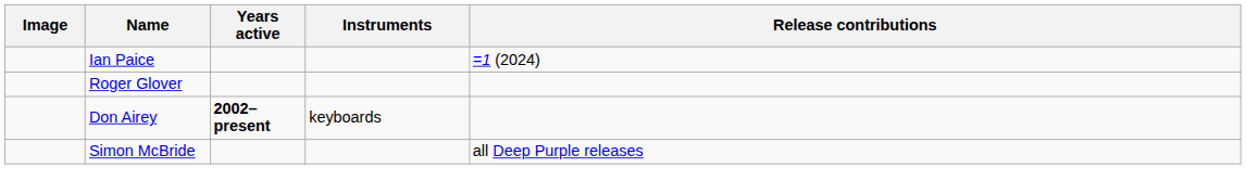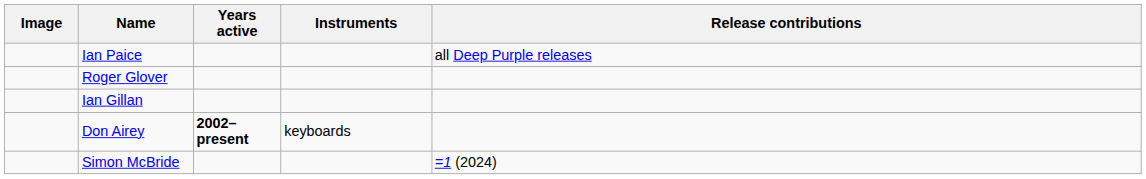 <table class="wikitable" border="1" width=100%>
 <tr>
 <th width="75">Image</th>
 <th width="120">Name</th>
 <th width="90">Years active</th>
 <th width="160">Instruments</th>
 <th>Release contributions</th>
 </tr>
 <tr>
 <td></td>
 <td><a href='#'>Ian Paice</a></td>
 <td></td>
 <td></td>
-<td><em><a href='#'>=1</a></em> (2024)</td>
+<td>all <a href='#'>Deep Purple releases</a></td>
 </tr>
 <tr>
 <td></td>
 <td><a href='#'>Roger Glover</a></td>
+<td></td>
+<td></td>
+<td></td>
+</tr>
+<tr>
+<td></td>
+<td><a href='#'>Ian Gillan</a></td>
 <td></td>
 <td></td>
 <td></td>
 </tr>
 <tr>
 <td></td>
 <td><a href='#'>Don Airey</a></td>
 <td><strong>2002–present</strong></td>
 <td>keyboards</td>
 <td></td>
 </tr>
 <tr>
 <td></td>
 <td><a href='#'>Simon McBride</a></td>
 <td></td>
 <td></td>
-<td>all <a href='#'>Deep Purple releases</a></td>
+<td><em><a href='#'>=1</a></em> (2024)</td>
 </tr>
 </table>
